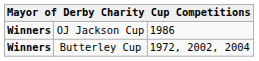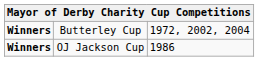 <table class="wikitable" style="font-size:85%">
 <tr>
 <td colspan=3; bgcolor="#f0f0f0"; style="text-align: center; font-weight: bold;">Mayor of Derby Charity Cup Competitions</td>
 </tr>
 <tr>
 <td style="text-align: center; font-weight: bold;">Winners</td>
+<td style="text-align: center;">Butterley Cup</td>
+<td style="text-align: left;">1972, 2002, 2004</td>
+</tr>
+<tr>
+<td style="text-align: center; font-weight: bold;">Winners</td>
 <td style="text-align: center;">OJ Jackson Cup</td>
 <td style="text-align: left;">1986</td>
 </tr>
-<tr>
-<td style="text-align: center; font-weight: bold;">Winners</td>
-<td style="text-align: center;">Butterley Cup</td>
-<td style="text-align: left;">1972, 2002, 2004</td>
-</tr>
 </table>
